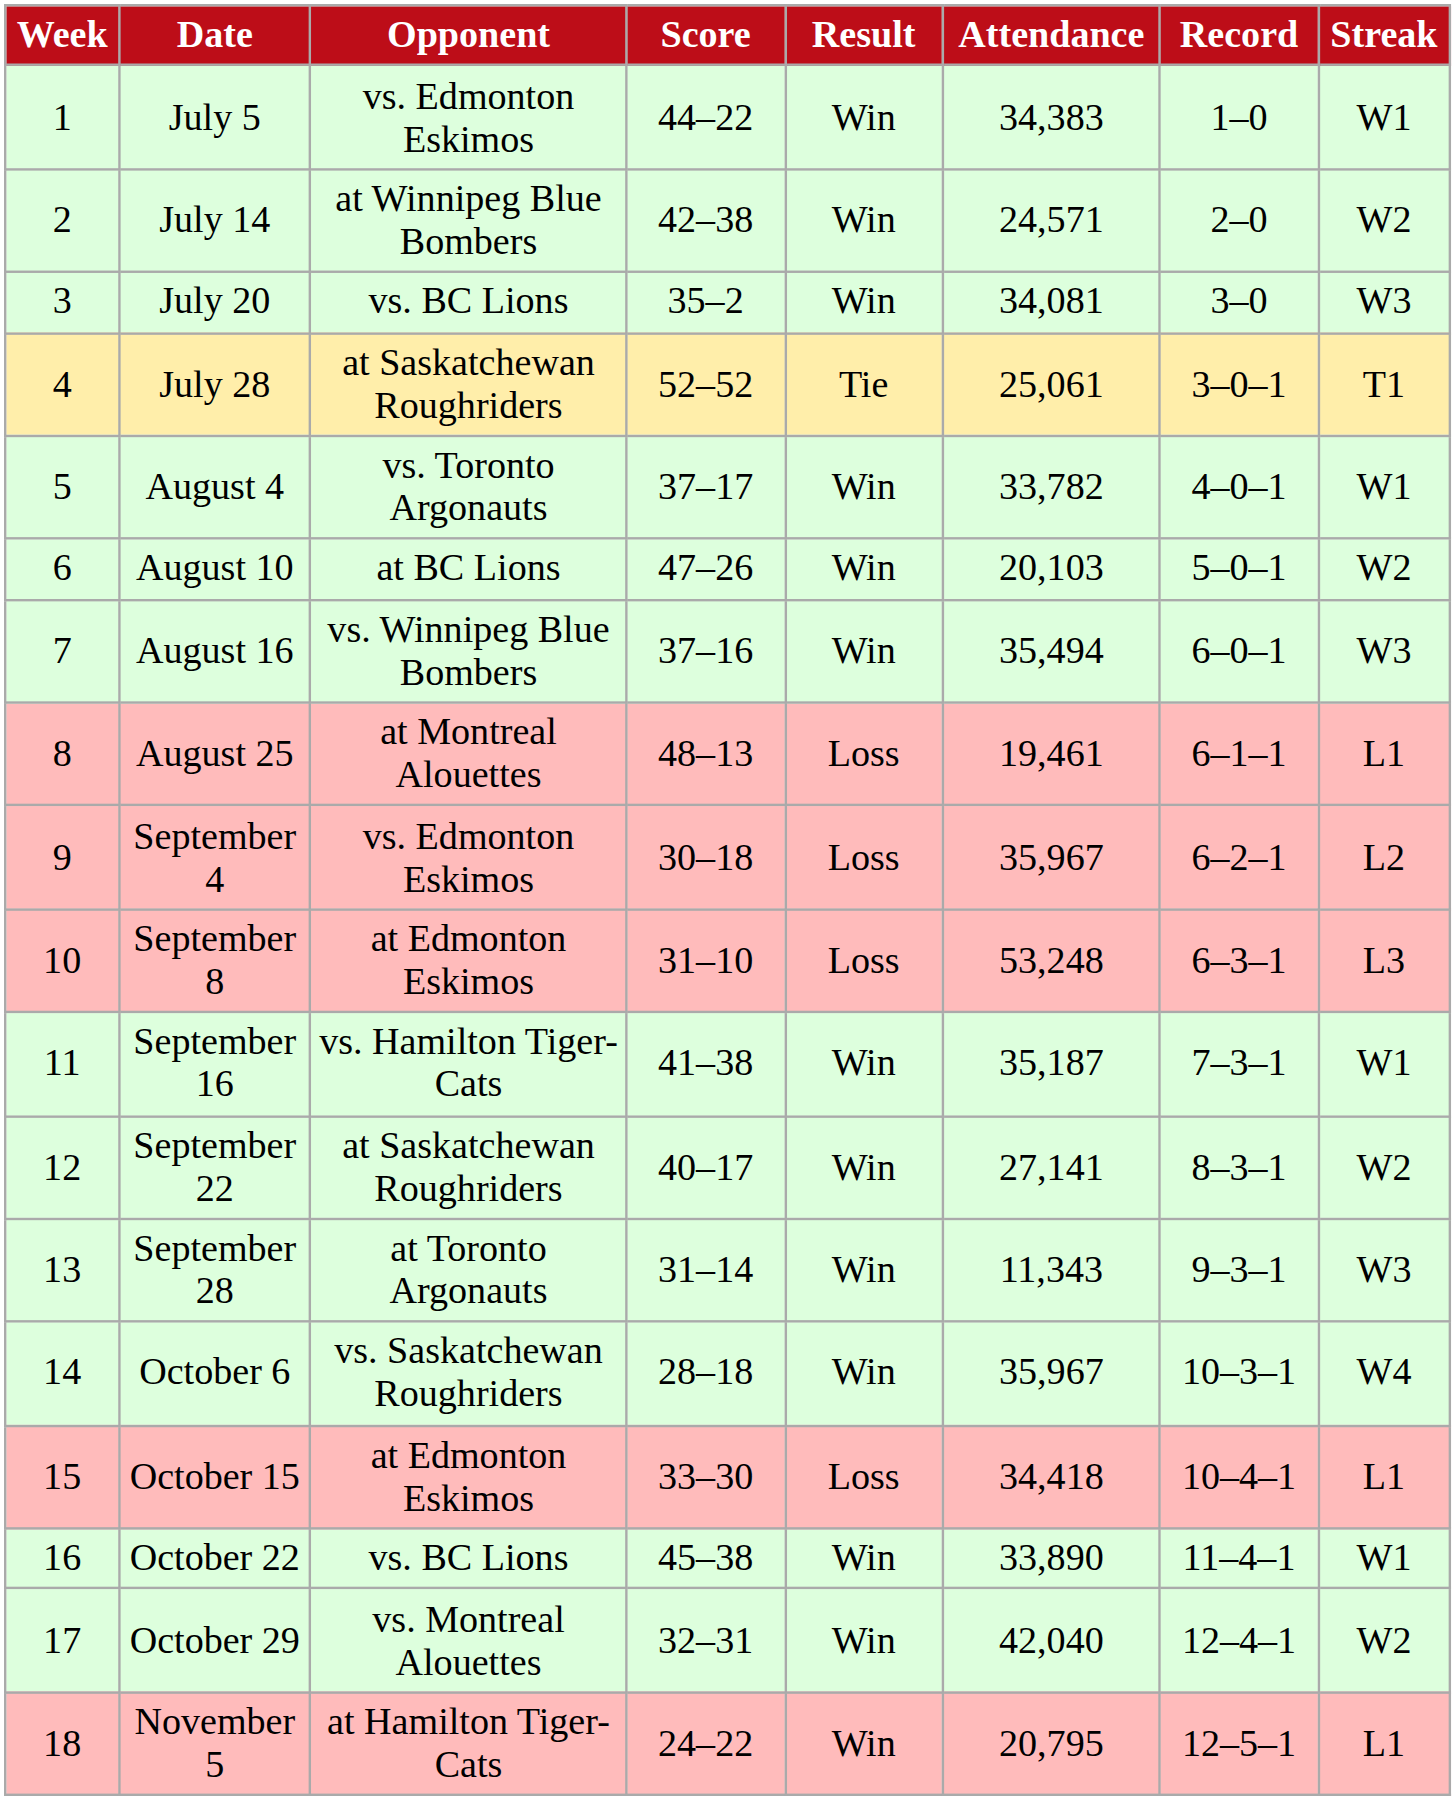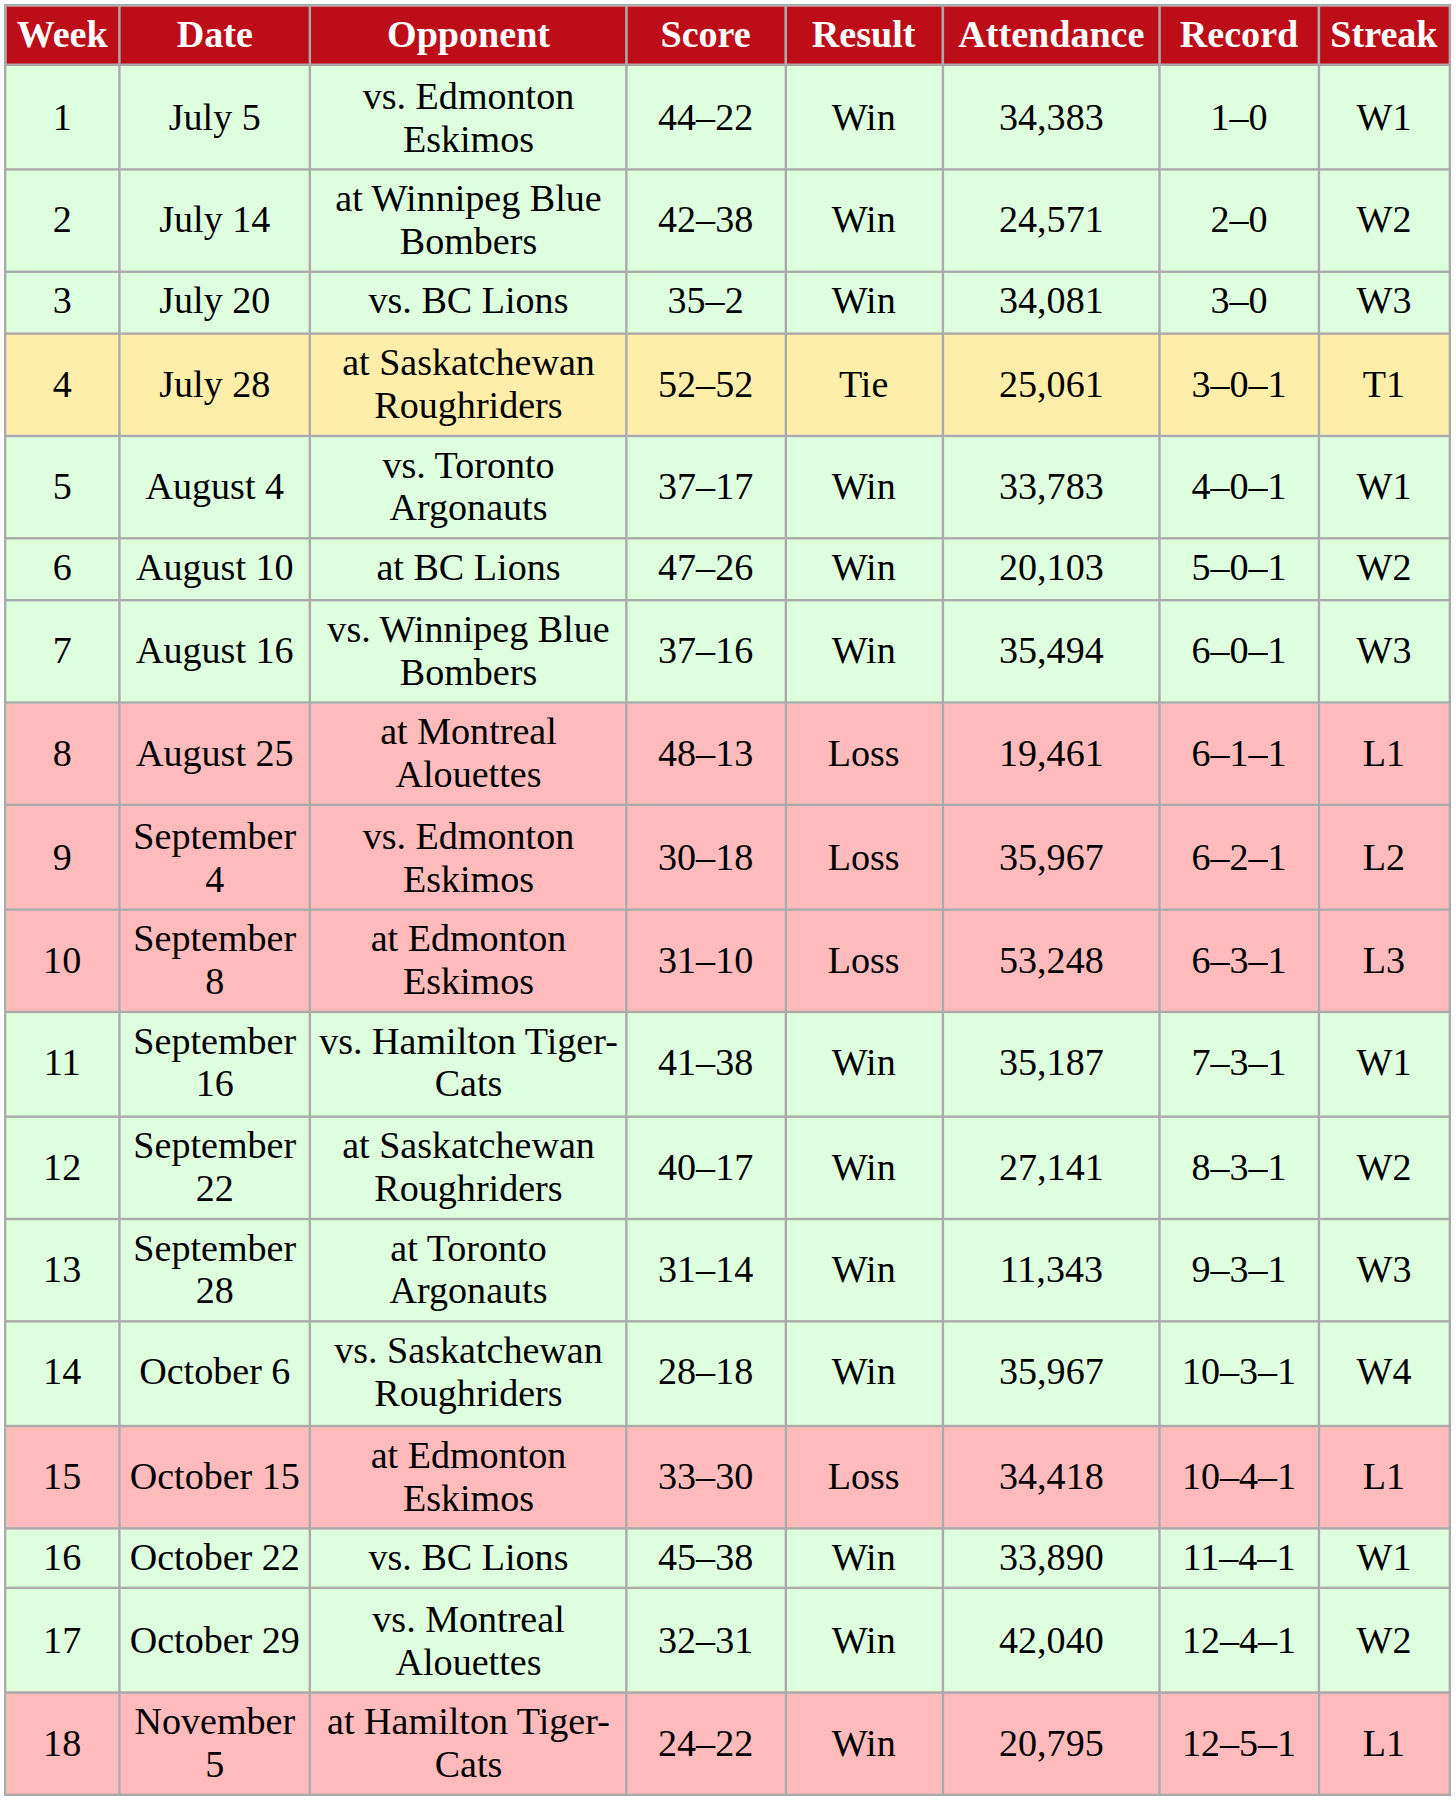 <table class="wikitable sortable">
 <tr>
 <th style="background:#bd0d18;color:#FFFFFF;"  width="4%">Week</th>
 <th style="background:#bd0d18;color:#FFFFFF;"  width="8%">Date</th>
 <th style="background:#bd0d18;color:#FFFFFF;"  width="20%">Opponent</th>
 <th style="background:#bd0d18;color:#FFFFFF;"  width="10%">Score</th>
 <th style="background:#bd0d18;color:#FFFFFF;"  width="10%">Result</th>
 <th style="background:#bd0d18;color:#FFFFFF;"  width="10%">Attendance</th>
 <th style="background:#bd0d18;color:#FFFFFF;"  width="10%">Record</th>
 <th style="background:#bd0d18;color:#FFFFFF;"  width="5%">Streak</th>
 </tr>
 <tr align="center" bgcolor="#ddffdd">
 <td>1</td>
 <td>July 5</td>
 <td>vs. Edmonton Eskimos</td>
 <td>44–22</td>
 <td>Win</td>
 <td>34,383</td>
 <td>1–0</td>
 <td>W1</td>
 </tr>
 <tr align="center" bgcolor="#ddffdd">
 <td>2</td>
 <td>July 14</td>
 <td>at Winnipeg Blue Bombers</td>
 <td>42–38</td>
 <td>Win</td>
 <td>24,571</td>
 <td>2–0</td>
 <td>W2</td>
 </tr>
 <tr align="center" bgcolor="#ddffdd">
 <td>3</td>
 <td>July 20</td>
 <td>vs. BC Lions</td>
 <td>35–2</td>
 <td>Win</td>
 <td>34,081</td>
 <td>3–0</td>
 <td>W3</td>
 </tr>
 <tr align="center" bgcolor="#ffeeaa">
 <td>4</td>
 <td>July 28</td>
 <td>at Saskatchewan Roughriders</td>
 <td>52–52</td>
 <td>Tie</td>
 <td>25,061</td>
 <td>3–0–1</td>
 <td>T1</td>
 </tr>
 <tr align="center" bgcolor="#ddffdd">
 <td>5</td>
 <td>August 4</td>
 <td>vs. Toronto Argonauts</td>
 <td>37–17</td>
 <td>Win</td>
-<td>33,782</td>
+<td>33,783</td>
 <td>4–0–1</td>
 <td>W1</td>
 </tr>
 <tr align="center" bgcolor="#ddffdd">
 <td>6</td>
 <td>August 10</td>
 <td>at BC Lions</td>
 <td>47–26</td>
 <td>Win</td>
 <td>20,103</td>
 <td>5–0–1</td>
 <td>W2</td>
 </tr>
 <tr align="center" bgcolor="#ddffdd">
 <td>7</td>
 <td>August 16</td>
 <td>vs. Winnipeg Blue Bombers</td>
 <td>37–16</td>
 <td>Win</td>
 <td>35,494</td>
 <td>6–0–1</td>
 <td>W3</td>
 </tr>
 <tr align="center" bgcolor="#ffbbbb">
 <td>8</td>
 <td>August 25</td>
 <td>at Montreal Alouettes</td>
 <td>48–13</td>
 <td>Loss</td>
 <td>19,461</td>
 <td>6–1–1</td>
 <td>L1</td>
 </tr>
 <tr align="center" bgcolor="#ffbbbb">
 <td>9</td>
 <td>September 4</td>
 <td>vs. Edmonton Eskimos</td>
 <td>30–18</td>
 <td>Loss</td>
 <td>35,967</td>
 <td>6–2–1</td>
 <td>L2</td>
 </tr>
 <tr align="center" bgcolor="#ffbbbb">
 <td>10</td>
 <td>September 8</td>
 <td>at Edmonton Eskimos</td>
 <td>31–10</td>
 <td>Loss</td>
 <td>53,248</td>
 <td>6–3–1</td>
 <td>L3</td>
 </tr>
 <tr align="center" bgcolor="#ddffdd">
 <td>11</td>
 <td>September 16</td>
 <td>vs. Hamilton Tiger-Cats</td>
 <td>41–38</td>
 <td>Win</td>
 <td>35,187</td>
 <td>7–3–1</td>
 <td>W1</td>
 </tr>
 <tr align="center" bgcolor="#ddffdd">
 <td>12</td>
 <td>September 22</td>
 <td>at Saskatchewan Roughriders</td>
 <td>40–17</td>
 <td>Win</td>
 <td>27,141</td>
 <td>8–3–1</td>
 <td>W2</td>
 </tr>
 <tr align="center" bgcolor="#ddffdd">
 <td>13</td>
 <td>September 28</td>
 <td>at Toronto Argonauts</td>
 <td>31–14</td>
 <td>Win</td>
 <td>11,343</td>
 <td>9–3–1</td>
 <td>W3</td>
 </tr>
 <tr align="center" bgcolor="#ddffdd">
 <td>14</td>
 <td>October 6</td>
 <td>vs. Saskatchewan Roughriders</td>
 <td>28–18</td>
 <td>Win</td>
 <td>35,967</td>
 <td>10–3–1</td>
 <td>W4</td>
 </tr>
 <tr align="center" bgcolor="#ffbbbb">
 <td>15</td>
 <td>October 15</td>
 <td>at Edmonton Eskimos</td>
 <td>33–30</td>
 <td>Loss</td>
 <td>34,418</td>
 <td>10–4–1</td>
 <td>L1</td>
 </tr>
 <tr align="center" bgcolor="#ddffdd">
 <td>16</td>
 <td>October 22</td>
 <td>vs. BC Lions</td>
 <td>45–38</td>
 <td>Win</td>
 <td>33,890</td>
 <td>11–4–1</td>
 <td>W1</td>
 </tr>
 <tr align="center" bgcolor="#ddffdd">
 <td>17</td>
 <td>October 29</td>
 <td>vs. Montreal Alouettes</td>
 <td>32–31</td>
 <td>Win</td>
 <td>42,040</td>
 <td>12–4–1</td>
 <td>W2</td>
 </tr>
 <tr align="center" bgcolor="#ffbbbb">
 <td>18</td>
 <td>November 5</td>
 <td>at Hamilton Tiger-Cats</td>
 <td>24–22</td>
 <td>Win</td>
 <td>20,795</td>
 <td>12–5–1</td>
 <td>L1</td>
 </tr>
 <tr>
 </tr>
 </table>
